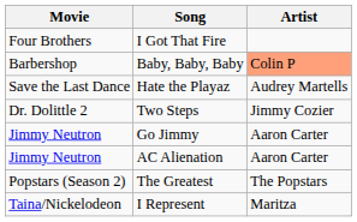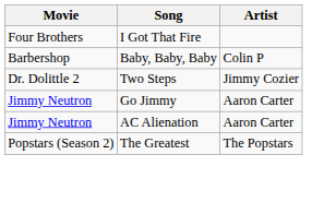 <table class="wikitable">
 <tr>
 <th>Movie</th>
 <th>Song</th>
 <th>Artist</th>
 </tr>
 <tr>
 <td>Four Brothers</td>
 <td>I Got That Fire</td>
 <td></td>
 </tr>
 <tr>
 <td>Barbershop</td>
 <td>Baby, Baby, Baby</td>
-<td style="background: lightsalmon;">Colin P</td>
-</tr>
-<tr>
-<td>Save the Last Dance</td>
-<td>Hate the Playaz</td>
-<td>Audrey Martells</td>
+<td>Colin P</td>
 </tr>
 <tr>
 <td>Dr. Dolittle 2</td>
 <td>Two Steps</td>
 <td>Jimmy Cozier</td>
 </tr>
 <tr>
 <td><a href='#'>Jimmy Neutron</a></td>
 <td>Go Jimmy</td>
 <td>Aaron Carter</td>
 </tr>
 <tr>
 <td><a href='#'>Jimmy Neutron</a></td>
 <td>AC Alienation</td>
 <td>Aaron Carter</td>
 </tr>
 <tr>
 <td>Popstars (Season 2)</td>
 <td>The Greatest</td>
 <td>The Popstars</td>
 </tr>
-<tr>
-<td><a href='#'>Taina</a>/Nickelodeon</td>
-<td>I Represent</td>
-<td>Maritza</td>
-</tr>
 </table>
